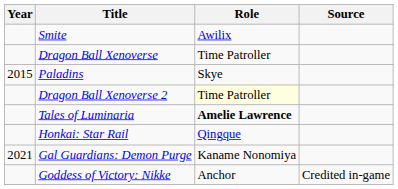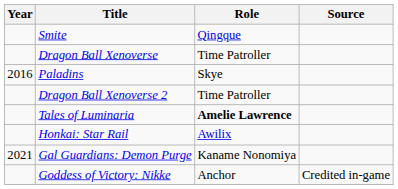 <table class="wikitable sortable plainrowheaders">
 <tr>
 <th>Year</th>
 <th>Title</th>
 <th>Role</th>
 <th class="unsortable">Source</th>
 </tr>
 <tr>
 <td></td>
 <td><em><a href='#'>Smite</a></em></td>
-<td><a href='#'>Awilix</a></td>
+<td><a href='#'>Qingque</a></td>
 <td></td>
 </tr>
 <tr>
 <td></td>
 <td><em><a href='#'>Dragon Ball Xenoverse</a></em></td>
 <td>Time Patroller</td>
 <td></td>
 </tr>
 <tr>
-<td>2015</td>
+<td>2016</td>
 <td><em><a href='#'>Paladins</a></em></td>
 <td>Skye</td>
 <td></td>
 </tr>
 <tr>
 <td></td>
 <td><em><a href='#'>Dragon Ball Xenoverse 2</a></em></td>
-<td style="background: lightyellow;">Time Patroller</td>
+<td>Time Patroller</td>
 <td></td>
 </tr>
 <tr>
 <td></td>
 <td><em><a href='#'>Tales of Luminaria</a></em></td>
 <td><strong>Amelie Lawrence</strong></td>
 <td></td>
 </tr>
 <tr>
 <td></td>
 <td><em><a href='#'>Honkai: Star Rail</a></em></td>
-<td><a href='#'>Qingque</a></td>
+<td><a href='#'>Awilix</a></td>
 <td></td>
 </tr>
 <tr>
 <td>2021</td>
 <td><em><a href='#'>Gal Guardians: Demon Purge</a></em></td>
 <td>Kaname Nonomiya</td>
 <td></td>
 </tr>
 <tr>
 <td></td>
 <td><em><a href='#'>Goddess of Victory: Nikke</a></em></td>
 <td>Anchor</td>
 <td>Credited in-game<br></td>
 </tr>
 </table>
